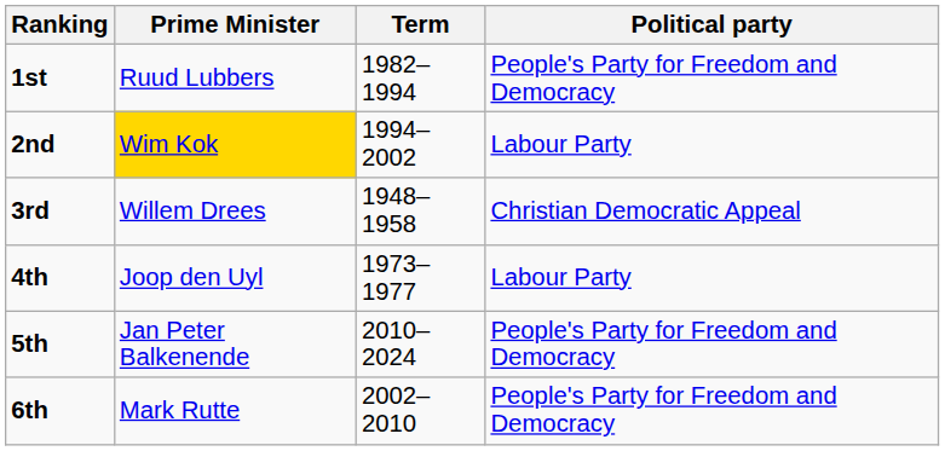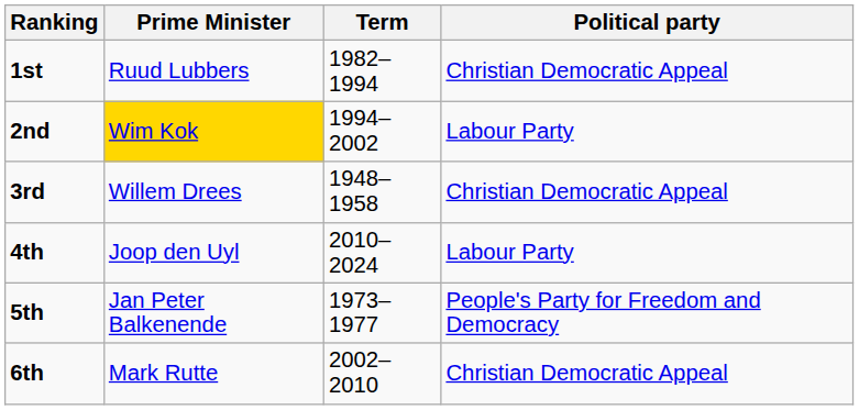 <table class="wikitable">
 <tr>
 <th>Ranking</th>
 <th>Prime Minister</th>
 <th>Term</th>
 <th>Political party</th>
 </tr>
 <tr>
 <td><strong>1st</strong></td>
 <td><a href='#'>Ruud Lubbers</a></td>
 <td>1982–1994</td>
-<td><a href='#'>People's Party for Freedom and Democracy</a></td>
+<td><a href='#'>Christian Democratic Appeal</a></td>
 </tr>
 <tr>
 <td><strong>2nd</strong></td>
 <td style="background: gold;"><a href='#'>Wim Kok</a></td>
 <td>1994–2002</td>
 <td><a href='#'>Labour Party</a></td>
 </tr>
 <tr>
 <td><strong>3rd</strong></td>
 <td><a href='#'>Willem Drees</a></td>
 <td>1948–1958</td>
 <td><a href='#'>Christian Democratic Appeal</a></td>
 </tr>
 <tr>
 <td><strong>4th</strong></td>
 <td><a href='#'>Joop den Uyl</a></td>
-<td>1973–1977</td>
+<td>2010–2024</td>
 <td><a href='#'>Labour Party</a></td>
 </tr>
 <tr>
 <td><strong>5th</strong></td>
 <td><a href='#'>Jan Peter Balkenende</a></td>
-<td>2010–2024</td>
+<td>1973–1977</td>
 <td><a href='#'>People's Party for Freedom and Democracy</a></td>
 </tr>
 <tr>
 <td><strong>6th</strong></td>
 <td><a href='#'>Mark Rutte</a></td>
 <td>2002–2010</td>
-<td><a href='#'>People's Party for Freedom and Democracy</a></td>
+<td><a href='#'>Christian Democratic Appeal</a></td>
 </tr>
 </table>
